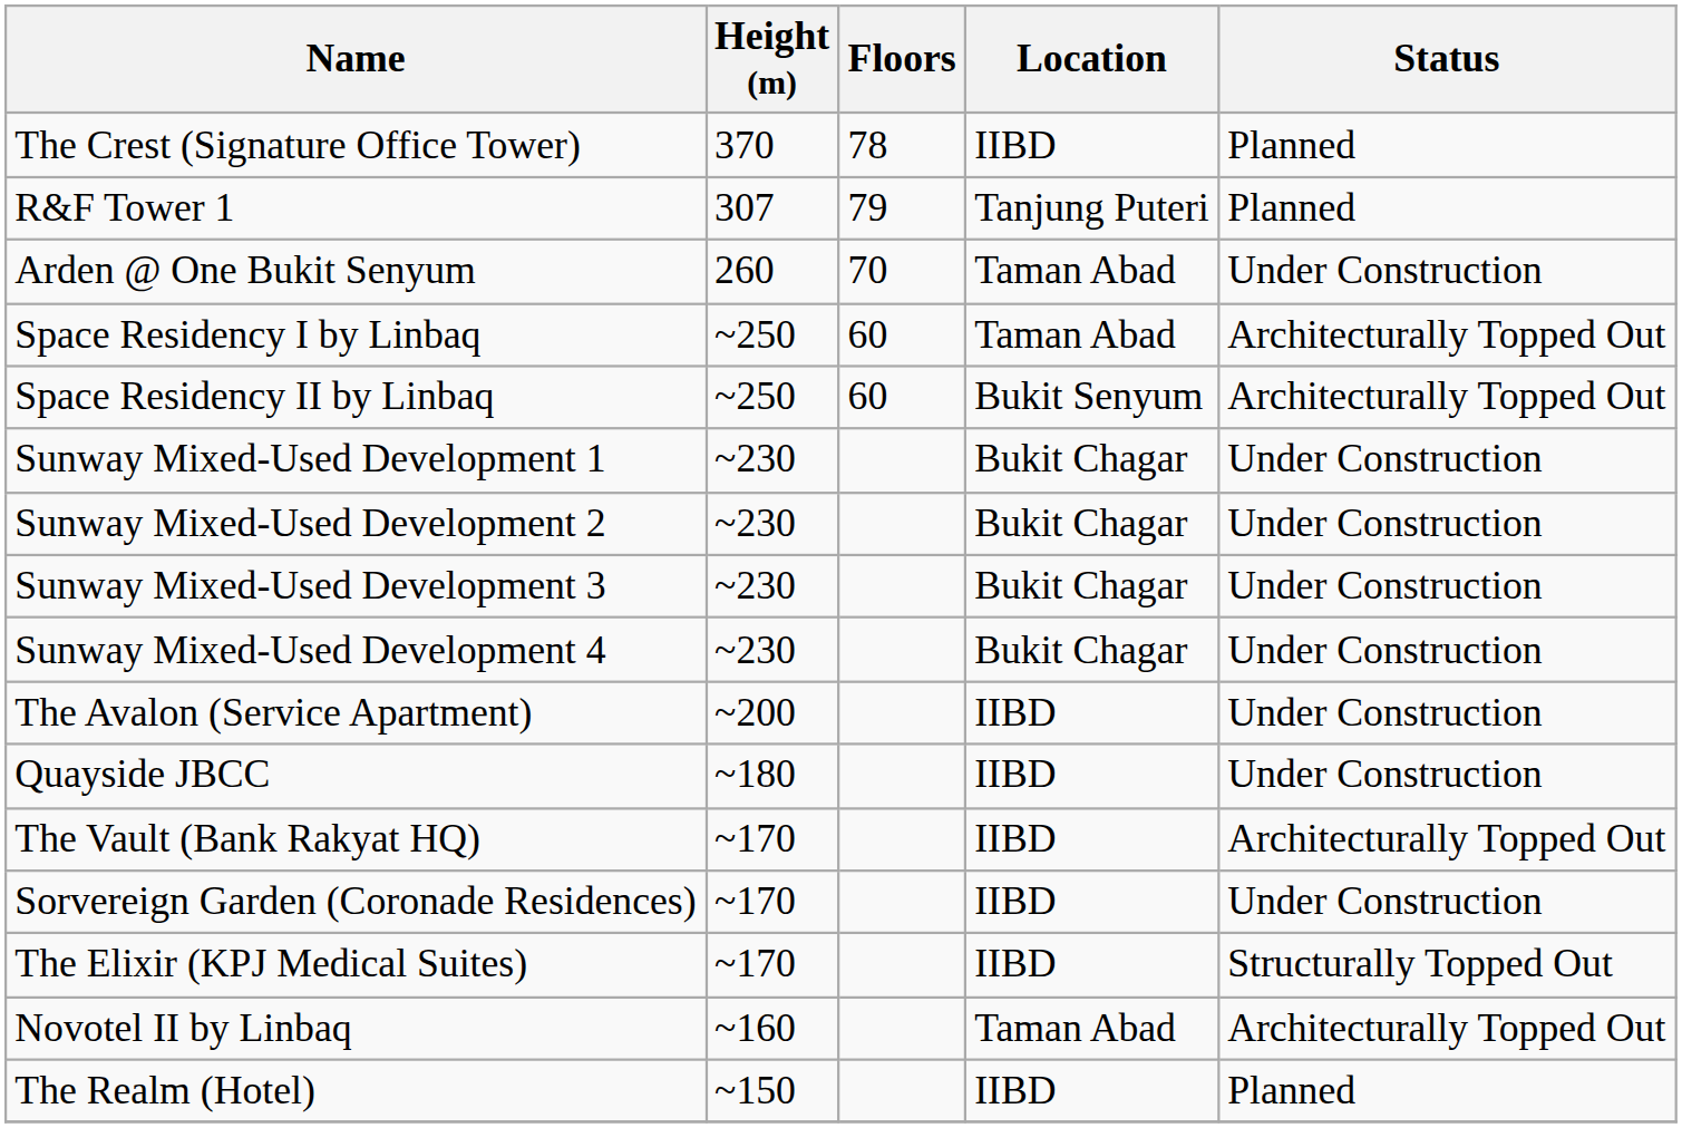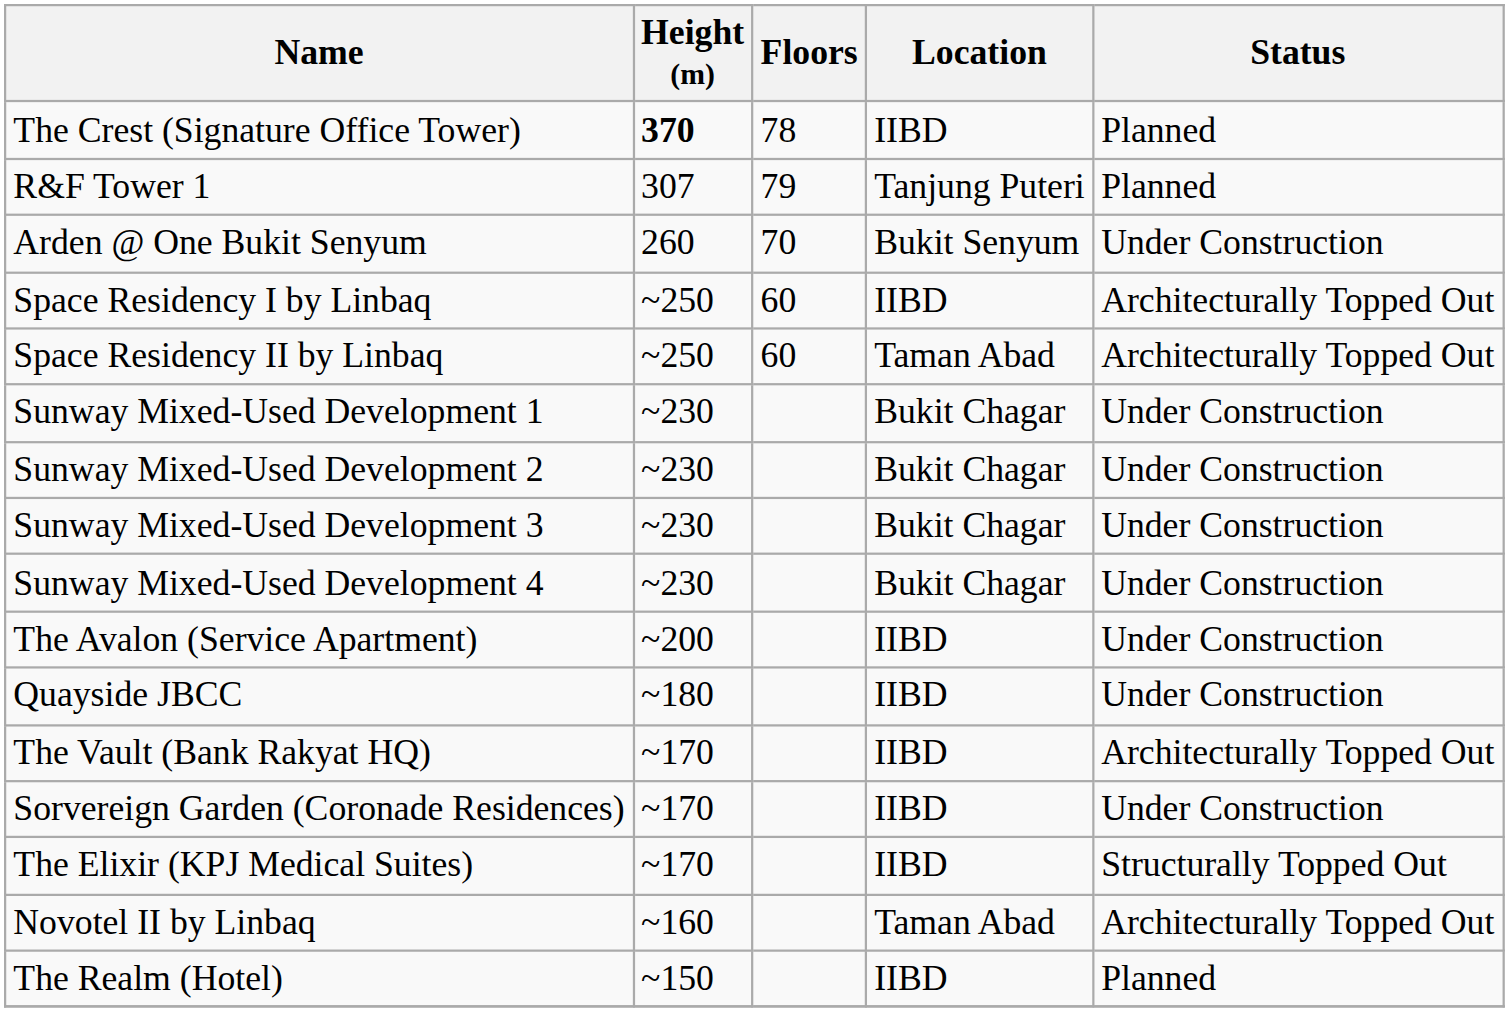 <table class="wikitable sortable">
 <tr>
 <th>Name</th>
 <th>Height<br><small>(m)</small></th>
 <th>Floors</th>
 <th class="unsortable">Location</th>
 <th>Status</th>
 </tr>
 <tr>
 <td>The Crest (Signature Office Tower)</td>
-<td>370</td>
+<td><strong>370</strong></td>
 <td>78</td>
 <td>IIBD</td>
 <td>Planned</td>
 </tr>
 <tr>
 <td>R&F Tower 1</td>
 <td>307</td>
 <td>79</td>
 <td>Tanjung Puteri</td>
 <td>Planned</td>
 </tr>
 <tr>
 <td>Arden @ One Bukit Senyum</td>
 <td>260</td>
 <td>70</td>
-<td>Taman Abad</td>
+<td>Bukit Senyum</td>
 <td>Under Construction</td>
 </tr>
 <tr>
 <td>Space Residency I by Linbaq</td>
 <td>~250</td>
 <td>60</td>
-<td>Taman Abad</td>
+<td>IIBD</td>
 <td>Architecturally Topped Out</td>
 </tr>
 <tr>
 <td>Space Residency II by Linbaq</td>
 <td>~250</td>
 <td>60</td>
-<td>Bukit Senyum</td>
+<td>Taman Abad</td>
 <td>Architecturally Topped Out</td>
 </tr>
 <tr>
 <td>Sunway Mixed-Used Development 1</td>
 <td>~230</td>
 <td></td>
 <td>Bukit Chagar</td>
 <td>Under Construction</td>
 </tr>
 <tr>
 <td>Sunway Mixed-Used Development 2</td>
 <td>~230</td>
 <td></td>
 <td>Bukit Chagar</td>
 <td>Under Construction</td>
 </tr>
 <tr>
 <td>Sunway Mixed-Used Development 3</td>
 <td>~230</td>
 <td></td>
 <td>Bukit Chagar</td>
 <td>Under Construction</td>
 </tr>
 <tr>
 <td>Sunway Mixed-Used Development 4</td>
 <td>~230</td>
 <td></td>
 <td>Bukit Chagar</td>
 <td>Under Construction</td>
 </tr>
 <tr>
 <td>The Avalon (Service Apartment)</td>
 <td>~200</td>
 <td></td>
 <td>IIBD</td>
 <td>Under Construction</td>
 </tr>
 <tr>
 <td>Quayside JBCC</td>
 <td>~180</td>
 <td></td>
 <td>IIBD</td>
 <td>Under Construction</td>
 </tr>
 <tr>
 <td>The Vault (Bank Rakyat HQ)</td>
 <td>~170</td>
 <td></td>
 <td>IIBD</td>
 <td>Architecturally Topped Out</td>
 </tr>
 <tr>
 <td>Sorvereign Garden (Coronade Residences)</td>
 <td>~170</td>
 <td></td>
 <td>IIBD</td>
 <td>Under Construction</td>
 </tr>
 <tr>
 <td>The Elixir (KPJ Medical Suites)</td>
 <td>~170</td>
 <td></td>
 <td>IIBD</td>
 <td>Structurally Topped Out</td>
 </tr>
 <tr>
 <td>Novotel II by Linbaq</td>
 <td>~160</td>
 <td></td>
 <td>Taman Abad</td>
 <td>Architecturally Topped Out</td>
 </tr>
 <tr>
 <td>The Realm (Hotel)</td>
 <td>~150</td>
 <td></td>
 <td>IIBD</td>
 <td>Planned</td>
 </tr>
 <tr>
 </tr>
 </table>
